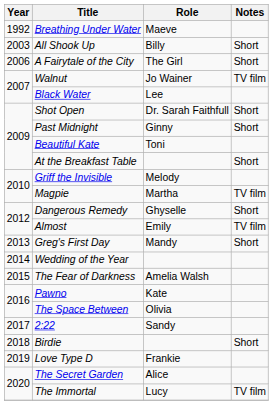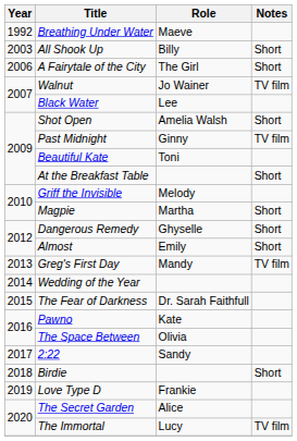 <table class="wikitable sortable">
 <tr>
 <th>Year</th>
 <th>Title</th>
 <th>Role</th>
 <th>Notes</th>
 </tr>
 <tr>
 <td>1992</td>
 <td><em><a href='#'>Breathing Under Water</a></em></td>
 <td>Maeve</td>
 <td></td>
 </tr>
 <tr>
 <td>2003</td>
 <td><em>All Shook Up</em></td>
 <td>Billy</td>
 <td>Short</td>
 </tr>
 <tr>
 <td>2006</td>
 <td><em>A Fairytale of the City</em></td>
 <td>The Girl</td>
 <td>Short</td>
 </tr>
 <tr>
 <td rowspan="2">2007</td>
 <td><em>Walnut</em></td>
 <td>Jo Wainer</td>
 <td>TV film</td>
 </tr>
 <tr>
 <td><em><a href='#'>Black Water</a></em></td>
 <td>Lee</td>
 <td></td>
 </tr>
 <tr>
 <td rowspan="4">2009</td>
 <td><em>Shot Open</em></td>
-<td>Dr. Sarah Faithfull</td>
+<td>Amelia Walsh</td>
 <td>Short</td>
 </tr>
 <tr>
 <td><em>Past Midnight</em></td>
 <td>Ginny</td>
-<td>Short</td>
+<td>TV film</td>
 </tr>
 <tr>
 <td><em><a href='#'>Beautiful Kate</a></em></td>
 <td>Toni</td>
 <td></td>
 </tr>
 <tr>
 <td><em>At the Breakfast Table</em></td>
 <td></td>
 <td>Short</td>
 </tr>
 <tr>
 <td rowspan="2">2010</td>
 <td><em><a href='#'>Griff the Invisible</a></em></td>
 <td>Melody</td>
 <td></td>
 </tr>
 <tr>
 <td><em>Magpie</em></td>
 <td>Martha</td>
-<td>TV film</td>
+<td>Short</td>
 </tr>
 <tr>
 <td rowspan="2">2012</td>
 <td><em>Dangerous Remedy</em></td>
 <td>Ghyselle</td>
 <td>Short</td>
 </tr>
 <tr>
 <td><em>Almost</em></td>
 <td>Emily</td>
-<td>TV film</td>
+<td>Short</td>
 </tr>
 <tr>
 <td>2013</td>
 <td><em>Greg's First Day</em></td>
 <td>Mandy</td>
-<td>Short</td>
+<td>TV film</td>
 </tr>
 <tr>
 <td>2014</td>
 <td><em>Wedding of the Year</em></td>
 <td></td>
 <td></td>
 </tr>
 <tr>
 <td>2015</td>
 <td><em>The Fear of Darkness</em></td>
-<td>Amelia Walsh</td>
+<td>Dr. Sarah Faithfull</td>
 <td></td>
 </tr>
 <tr>
 <td rowspan="2">2016</td>
 <td><em><a href='#'>Pawno</a></em></td>
 <td>Kate</td>
 <td></td>
 </tr>
 <tr>
 <td><em><a href='#'>The Space Between</a></em></td>
 <td>Olivia</td>
 <td></td>
 </tr>
 <tr>
 <td>2017</td>
 <td><em><a href='#'>2:22</a></em></td>
 <td>Sandy</td>
 <td></td>
 </tr>
 <tr>
 <td>2018</td>
 <td><em>Birdie</em></td>
 <td></td>
 <td>Short</td>
 </tr>
 <tr>
 <td>2019</td>
 <td><em>Love Type D</em></td>
 <td>Frankie</td>
 <td></td>
 </tr>
 <tr>
 <td rowspan="2">2020</td>
 <td><em><a href='#'>The Secret Garden</a></em></td>
 <td>Alice</td>
 <td></td>
 </tr>
 <tr>
 <td><em>The Immortal</em></td>
 <td>Lucy</td>
 <td>TV film</td>
 </tr>
 <tr>
 </tr>
 </table>
